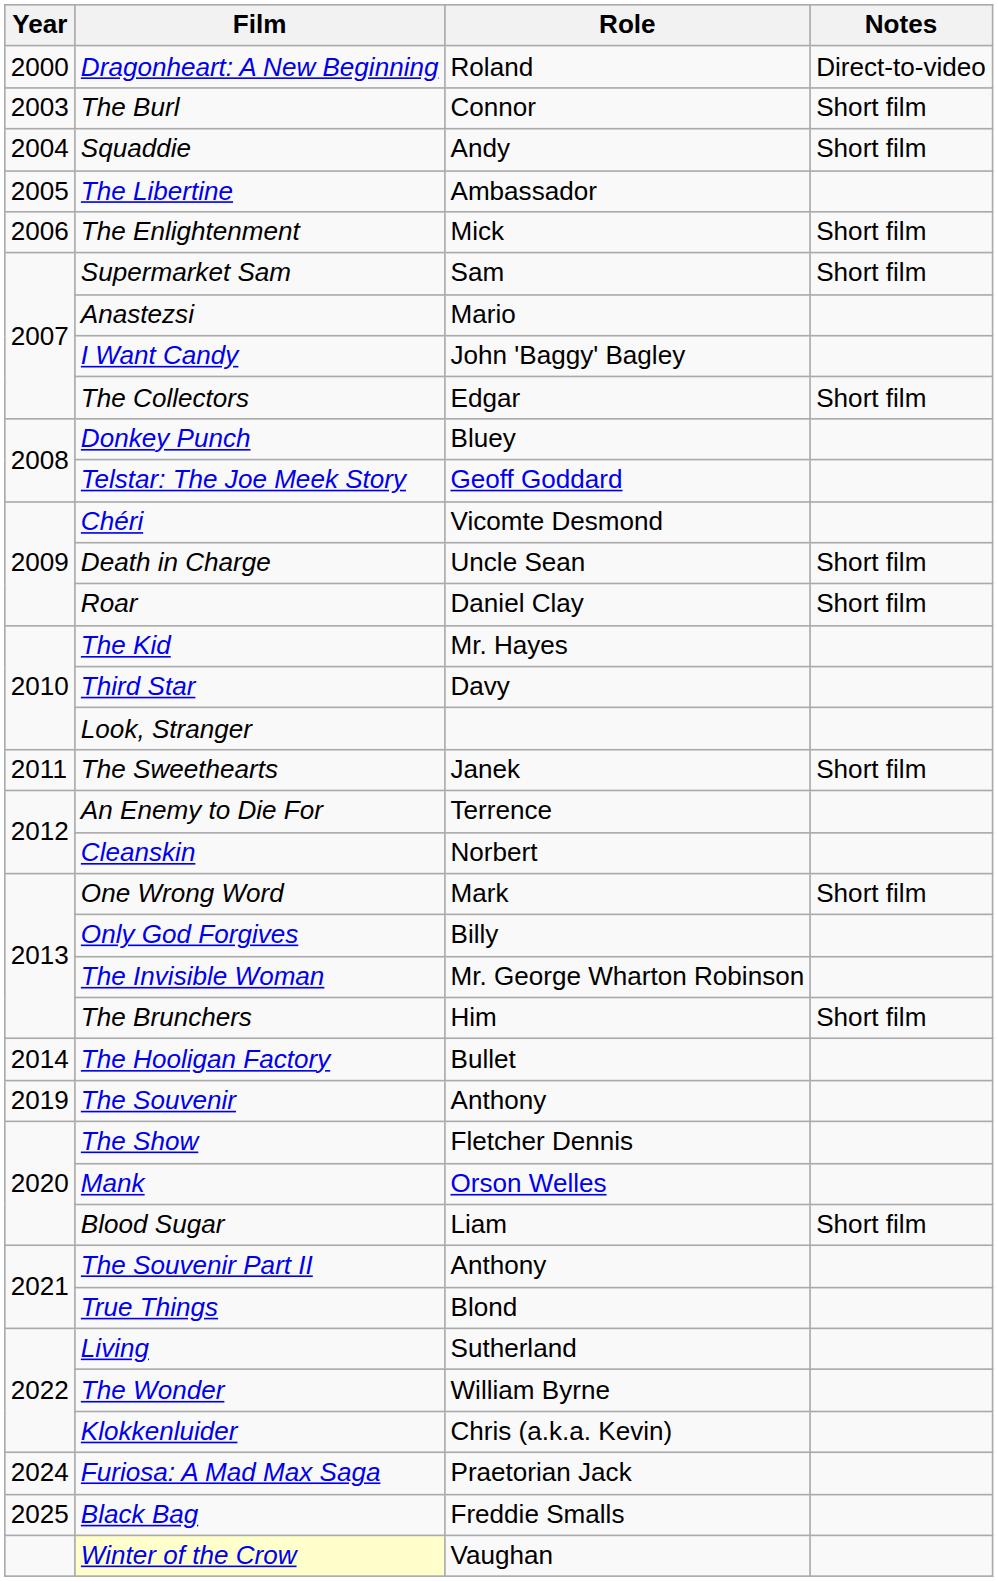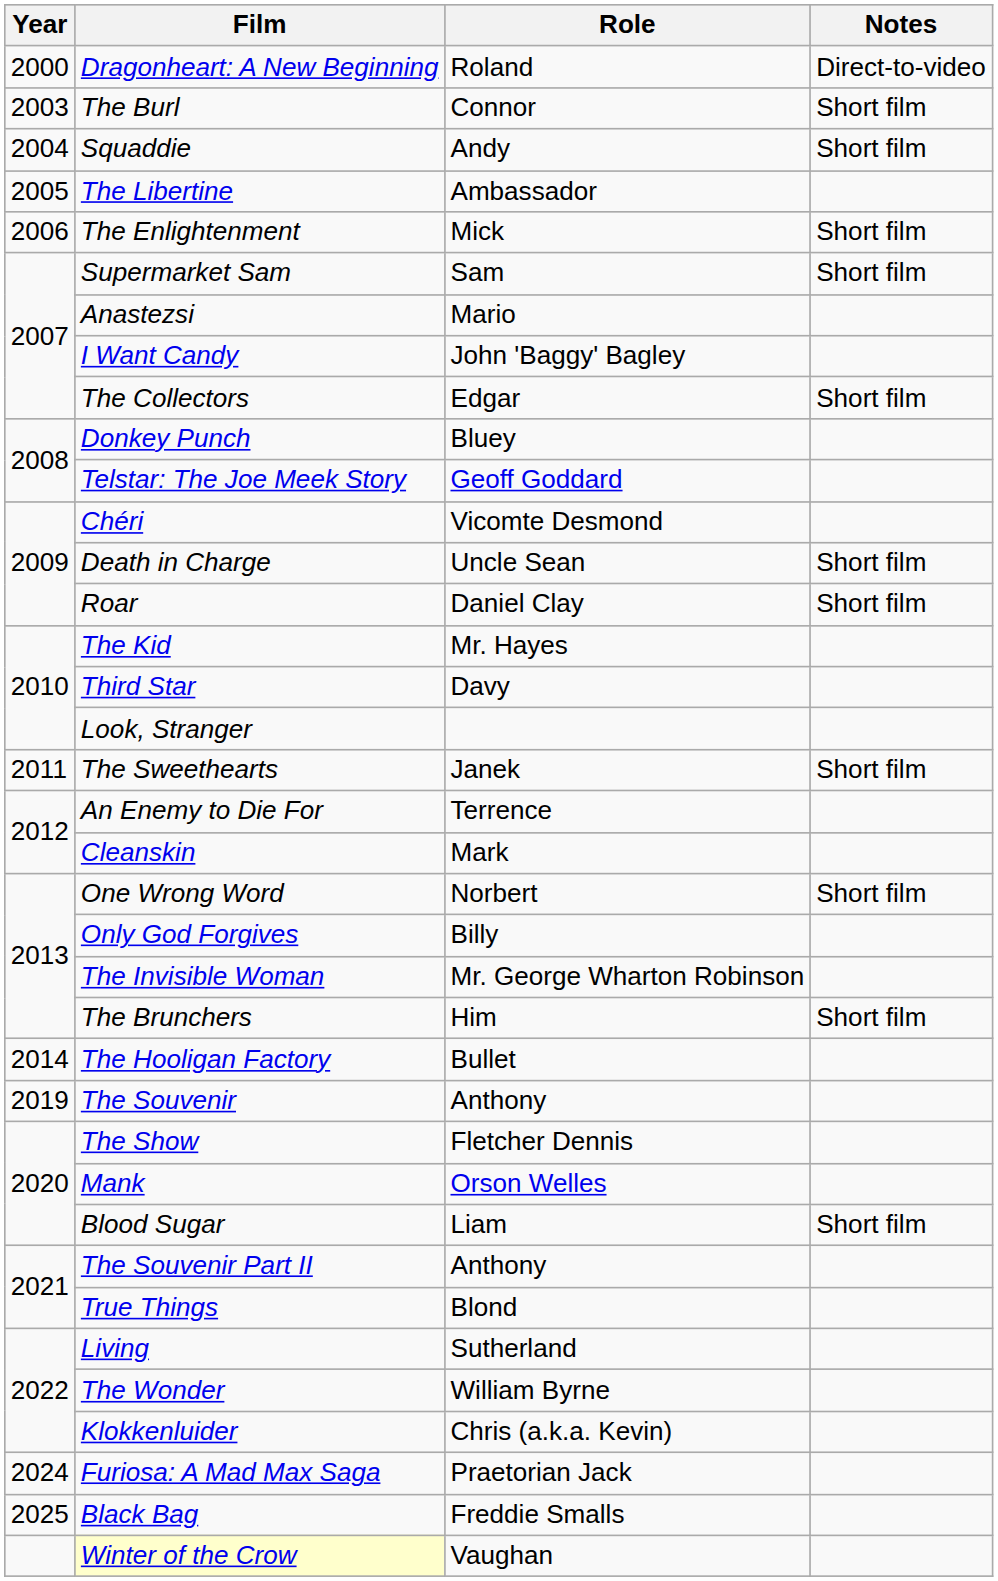 <table class="wikitable sortable">
 <tr>
 <th>Year</th>
 <th>Film</th>
 <th>Role</th>
 <th class="unsortable">Notes</th>
 </tr>
 <tr>
 <td>2000</td>
 <td><em><a href='#'>Dragonheart: A New Beginning</a></em></td>
 <td>Roland</td>
 <td>Direct-to-video</td>
 </tr>
 <tr>
 <td>2003</td>
 <td><em>The Burl</em></td>
 <td>Connor</td>
 <td>Short film</td>
 </tr>
 <tr>
 <td>2004</td>
 <td><em>Squaddie</em></td>
 <td>Andy</td>
 <td>Short film</td>
 </tr>
 <tr>
 <td>2005</td>
 <td><em><a href='#'>The Libertine</a></em></td>
 <td>Ambassador</td>
 <td></td>
 </tr>
 <tr>
 <td>2006</td>
 <td><em>The Enlightenment</em></td>
 <td>Mick</td>
 <td>Short film</td>
 </tr>
 <tr>
 <td rowspan="4">2007</td>
 <td><em>Supermarket Sam</em></td>
 <td>Sam</td>
 <td>Short film</td>
 </tr>
 <tr>
 <td><em>Anastezsi</em></td>
 <td>Mario</td>
 <td></td>
 </tr>
 <tr>
 <td><em><a href='#'>I Want Candy</a></em></td>
 <td>John 'Baggy' Bagley</td>
 <td></td>
 </tr>
 <tr>
 <td><em>The Collectors</em></td>
 <td>Edgar</td>
 <td>Short film</td>
 </tr>
 <tr>
 <td rowspan="2">2008</td>
 <td><em><a href='#'>Donkey Punch</a></em></td>
 <td>Bluey</td>
 <td></td>
 </tr>
 <tr>
 <td><em><a href='#'>Telstar: The Joe Meek Story</a></em></td>
 <td><a href='#'>Geoff Goddard</a></td>
 <td></td>
 </tr>
 <tr>
 <td rowspan="3">2009</td>
 <td><em><a href='#'>Chéri</a></em></td>
 <td>Vicomte Desmond</td>
 <td></td>
 </tr>
 <tr>
 <td><em>Death in Charge</em></td>
 <td>Uncle Sean</td>
 <td>Short film</td>
 </tr>
 <tr>
 <td><em>Roar</em></td>
 <td>Daniel Clay</td>
 <td>Short film</td>
 </tr>
 <tr>
 <td rowspan="3">2010</td>
 <td><em><a href='#'>The Kid</a></em></td>
 <td>Mr. Hayes</td>
 <td></td>
 </tr>
 <tr>
 <td><em><a href='#'>Third Star</a></em></td>
 <td>Davy</td>
 <td></td>
 </tr>
 <tr>
 <td><em>Look, Stranger</em></td>
 <td></td>
 <td></td>
 </tr>
 <tr>
 <td>2011</td>
 <td><em>The Sweethearts</em></td>
 <td>Janek</td>
 <td>Short film</td>
 </tr>
 <tr>
 <td rowspan="2">2012</td>
 <td><em>An Enemy to Die For</em></td>
 <td>Terrence</td>
 <td></td>
 </tr>
 <tr>
 <td><em><a href='#'>Cleanskin</a></em></td>
-<td>Norbert</td>
+<td>Mark</td>
 <td></td>
 </tr>
 <tr>
 <td rowspan="4">2013</td>
 <td><em>One Wrong Word</em></td>
-<td>Mark</td>
+<td>Norbert</td>
 <td>Short film</td>
 </tr>
 <tr>
 <td><em><a href='#'>Only God Forgives</a></em></td>
 <td>Billy</td>
 <td></td>
 </tr>
 <tr>
 <td><em><a href='#'>The Invisible Woman</a></em></td>
 <td>Mr. George Wharton Robinson</td>
 <td></td>
 </tr>
 <tr>
 <td><em>The Brunchers</em></td>
 <td>Him</td>
 <td>Short film</td>
 </tr>
 <tr>
 <td>2014</td>
 <td><em><a href='#'>The Hooligan Factory</a></em></td>
 <td>Bullet</td>
 <td></td>
 </tr>
 <tr>
 <td>2019</td>
 <td><em><a href='#'>The Souvenir</a></em></td>
 <td>Anthony</td>
 <td></td>
 </tr>
 <tr>
 <td rowspan="3">2020</td>
 <td><em><a href='#'>The Show</a></em></td>
 <td>Fletcher Dennis</td>
 <td></td>
 </tr>
 <tr>
 <td><em><a href='#'>Mank</a></em></td>
 <td><a href='#'>Orson Welles</a></td>
 <td></td>
 </tr>
 <tr>
 <td><em>Blood Sugar</em></td>
 <td>Liam</td>
 <td>Short film</td>
 </tr>
 <tr>
 <td rowspan="2">2021</td>
 <td><em><a href='#'>The Souvenir Part II</a></em></td>
 <td>Anthony</td>
 <td></td>
 </tr>
 <tr>
 <td><em><a href='#'>True Things</a></em></td>
 <td>Blond</td>
 <td></td>
 </tr>
 <tr>
 <td rowspan="3">2022</td>
 <td><em><a href='#'>Living</a></em></td>
 <td>Sutherland</td>
 <td></td>
 </tr>
 <tr>
 <td><em><a href='#'>The Wonder</a></em></td>
 <td>William Byrne</td>
 <td></td>
 </tr>
 <tr>
 <td><em><a href='#'>Klokkenluider</a></em></td>
 <td>Chris (a.k.a. Kevin)</td>
 <td></td>
 </tr>
 <tr>
 <td>2024</td>
 <td><em><a href='#'>Furiosa: A Mad Max Saga</a></em></td>
 <td>Praetorian Jack</td>
 <td></td>
 </tr>
 <tr>
 <td>2025</td>
 <td><em><a href='#'>Black Bag</a></em></td>
 <td>Freddie Smalls</td>
 <td></td>
 </tr>
 <tr>
 <td></td>
 <td style="background:#FFFFCC;"><em><a href='#'>Winter of the Crow</a></em></td>
 <td>Vaughan</td>
 <td></td>
 </tr>
 </table>
